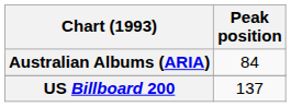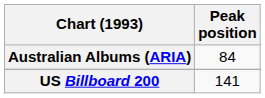 <table class="wikitable sortable plainrowheaders" style="text-align:center">
 <tr>
 <th scope="col">Chart (1993)</th>
 <th scope="col">Peak<br>position</th>
 </tr>
 <tr>
 <th scope="row">Australian Albums (<a href='#'>ARIA</a>)</th>
 <td>84</td>
 </tr>
 <tr>
 </tr>
 <tr>
 </tr>
 <tr>
 </tr>
 <tr>
 </tr>
 <tr>
 </tr>
 <tr>
 <th scope="row">US <a href='#'><em>Billboard</em> 200</a></th>
-<td>137</td>
+<td>141</td>
 </tr>
 </table>
